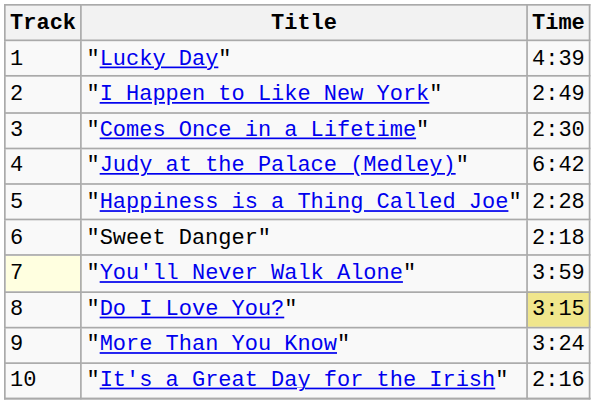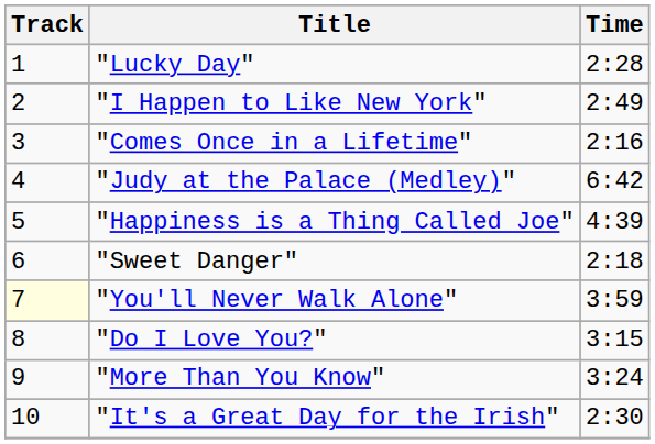 <table class="wikitable sortable">
 <tr>
 <th>Track</th>
 <th>Title</th>
 <th>Time</th>
 </tr>
 <tr>
 <td>1</td>
 <td>"<a href='#'>Lucky Day</a>"</td>
-<td>4:39</td>
+<td>2:28</td>
 </tr>
 <tr>
 <td>2</td>
 <td>"<a href='#'>I Happen to Like New York</a>"</td>
 <td>2:49</td>
 </tr>
 <tr>
 <td>3</td>
 <td>"<a href='#'>Comes Once in a Lifetime</a>"</td>
-<td>2:30</td>
+<td>2:16</td>
 </tr>
 <tr>
 <td>4</td>
 <td>"<a href='#'>Judy at the Palace (Medley)</a>"</td>
 <td>6:42</td>
 </tr>
 <tr>
 <td>5</td>
 <td>"<a href='#'>Happiness is a Thing Called Joe</a>"</td>
-<td>2:28</td>
+<td>4:39</td>
 </tr>
 <tr>
 <td>6</td>
 <td>"Sweet Danger"</td>
 <td>2:18</td>
 </tr>
 <tr>
 <td style="background: lightyellow;">7</td>
 <td>"<a href='#'>You'll Never Walk Alone</a>"</td>
 <td>3:59</td>
 </tr>
 <tr>
 <td>8</td>
 <td>"<a href='#'>Do I Love You?</a>"</td>
-<td style="background: khaki;">3:15</td>
+<td>3:15</td>
 </tr>
 <tr>
 <td>9</td>
 <td>"<a href='#'>More Than You Know</a>"</td>
 <td>3:24</td>
 </tr>
 <tr>
 <td>10</td>
 <td>"<a href='#'>It's a Great Day for the Irish</a>"</td>
-<td>2:16</td>
+<td>2:30</td>
 </tr>
 <tr>
 </tr>
 </table>
